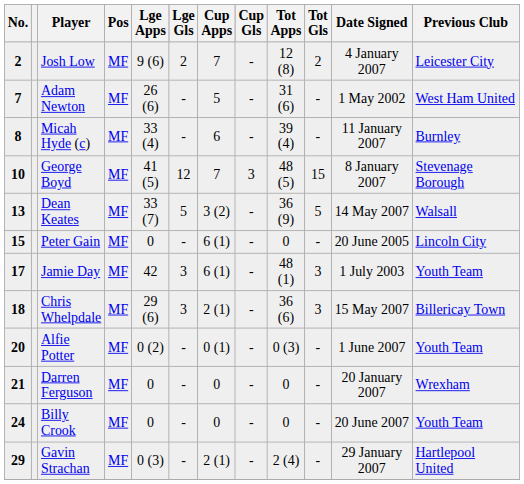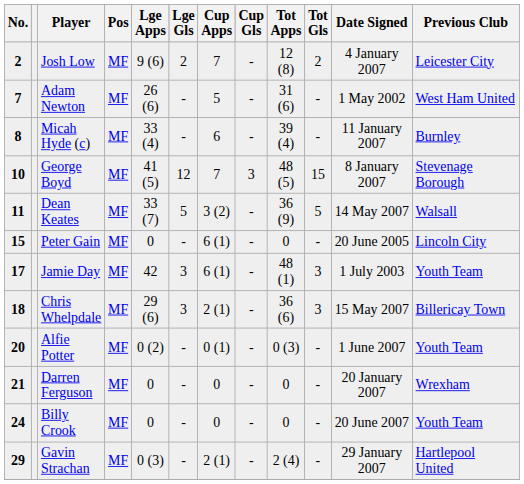 <table class="wikitable" width="95%">
 <tr bgcolor=#98285c>
 <th width=1%>No.</th>
 <th width=1%></th>
 <th !width=45%>Player</th>
 <th width=1%>Pos</th>
 <th !width=1%>Lge<br>Apps</th>
 <th width=1%>Lge<br>Gls</th>
 <th width=1%>Cup<br>Apps</th>
 <th width=1%>Cup<br>Gls</th>
 <th !width=1%>Tot<br>Apps</th>
 <th width=1%>Tot<br>Gls</th>
 <th width=19%>Date Signed</th>
 <th width=25%>Previous Club</th>
 </tr>
 <tr bgcolor=#EFEFEF>
 <td align=center><strong>2</strong></td>
 <td align=center></td>
 <td><a href='#'>Josh Low</a></td>
 <td align=center><a href='#'>MF</a></td>
 <td align=center>9 (6)</td>
 <td align=center>2</td>
 <td align=center>7</td>
 <td align=center>-</td>
 <td align=center>12 (8)</td>
 <td align=center>2</td>
 <td align=center>4 January 2007</td>
 <td><a href='#'>Leicester City</a></td>
 </tr>
 <tr bgcolor=#EFEFEF>
 <td align=center><strong>7</strong></td>
 <td align=center></td>
 <td><a href='#'>Adam Newton</a></td>
 <td align=center><a href='#'>MF</a></td>
 <td align=center>26 (6)</td>
 <td align=center>-</td>
 <td align=center>5</td>
 <td align=center>-</td>
 <td align=center>31 (6)</td>
 <td align=center>-</td>
 <td align=center>1 May 2002</td>
 <td><a href='#'>West Ham United</a></td>
 </tr>
 <tr bgcolor=#EFEFEF>
 <td align=center><strong>8</strong></td>
 <td align=center></td>
 <td><a href='#'>Micah Hyde</a> (<a href='#'>c</a>)</td>
 <td align=center><a href='#'>MF</a></td>
 <td align=center>33 (4)</td>
 <td align=center>-</td>
 <td align=center>6</td>
 <td align=center>-</td>
 <td align=center>39 (4)</td>
 <td align=center>-</td>
 <td align=center>11 January 2007</td>
 <td><a href='#'>Burnley</a></td>
 </tr>
 <tr bgcolor=#EFEFEF>
 <td align=center><strong>10</strong></td>
 <td align=center></td>
 <td><a href='#'>George Boyd</a></td>
 <td align=center><a href='#'>MF</a></td>
 <td align=center>41 (5)</td>
 <td align=center>12</td>
 <td align=center>7</td>
 <td align=center>3</td>
 <td align=center>48 (5)</td>
 <td align=center>15</td>
 <td align=center>8 January 2007</td>
 <td><a href='#'>Stevenage Borough</a></td>
 </tr>
 <tr bgcolor=#EFEFEF>
-<td align=center><strong>13</strong></td>
+<td align=center><strong>11</strong></td>
 <td align=center></td>
 <td><a href='#'>Dean Keates</a></td>
 <td align=center><a href='#'>MF</a></td>
 <td align=center>33 (7)</td>
 <td align=center>5</td>
 <td align=center>3 (2)</td>
 <td align=center>-</td>
 <td align=center>36 (9)</td>
 <td align=center>5</td>
 <td align=center>14 May 2007</td>
 <td><a href='#'>Walsall</a></td>
 </tr>
 <tr bgcolor=#EFEFEF>
 <td align=center><strong>15</strong></td>
 <td align=center></td>
 <td><a href='#'>Peter Gain</a></td>
 <td align=center><a href='#'>MF</a></td>
 <td align=center>0</td>
 <td align=center>-</td>
 <td align=center>6 (1)</td>
 <td align=center>-</td>
 <td align=center>0</td>
 <td align=center>-</td>
 <td align=center>20 June 2005</td>
 <td><a href='#'>Lincoln City</a></td>
 </tr>
 <tr bgcolor=#EFEFEF>
 <td align=center><strong>17</strong></td>
 <td align=center></td>
 <td><a href='#'>Jamie Day</a></td>
 <td align=center><a href='#'>MF</a></td>
 <td align=center>42</td>
 <td align=center>3</td>
 <td align=center>6 (1)</td>
 <td align=center>-</td>
 <td align=center>48 (1)</td>
 <td align=center>3</td>
 <td align=center>1 July 2003</td>
 <td><a href='#'>Youth Team</a></td>
 </tr>
 <tr bgcolor=#EFEFEF>
 <td align=center><strong>18</strong></td>
 <td align=center></td>
 <td><a href='#'>Chris Whelpdale</a></td>
 <td align=center><a href='#'>MF</a></td>
 <td align=center>29 (6)</td>
 <td align=center>3</td>
 <td align=center>2 (1)</td>
 <td align=center>-</td>
 <td align=center>36 (6)</td>
 <td align=center>3</td>
 <td align=center>15 May 2007</td>
 <td><a href='#'>Billericay Town</a></td>
 </tr>
 <tr bgcolor=#EFEFEF>
 <td align=center><strong>20</strong></td>
 <td align=center></td>
 <td><a href='#'>Alfie Potter</a></td>
 <td align=center><a href='#'>MF</a></td>
 <td align=center>0 (2)</td>
 <td align=center>-</td>
 <td align=center>0 (1)</td>
 <td align=center>-</td>
 <td align=center>0 (3)</td>
 <td align=center>-</td>
 <td align=center>1 June 2007</td>
 <td><a href='#'>Youth Team</a></td>
 </tr>
 <tr bgcolor=#EFEFEF>
 <td align=center><strong>21</strong></td>
 <td align=center></td>
 <td><a href='#'>Darren Ferguson</a></td>
 <td align=center><a href='#'>MF</a></td>
 <td align=center>0</td>
 <td align=center>-</td>
 <td align=center>0</td>
 <td align=center>-</td>
 <td align=center>0</td>
 <td align=center>-</td>
 <td align=center>20 January 2007</td>
 <td><a href='#'>Wrexham</a></td>
 </tr>
 <tr bgcolor=#EFEFEF>
 <td align=center><strong>24</strong></td>
 <td align=center></td>
 <td><a href='#'>Billy Crook</a></td>
 <td align=center><a href='#'>MF</a></td>
 <td align=center>0</td>
 <td align=center>-</td>
 <td align=center>0</td>
 <td align=center>-</td>
 <td align=center>0</td>
 <td align=center>-</td>
 <td align=center>20 June 2007</td>
 <td><a href='#'>Youth Team</a></td>
 </tr>
 <tr bgcolor=#EFEFEF>
 <td align=center><strong>29</strong></td>
 <td align=center></td>
 <td><a href='#'>Gavin Strachan</a></td>
 <td align=center><a href='#'>MF</a></td>
 <td align=center>0 (3)</td>
 <td align=center>-</td>
 <td align=center>2 (1)</td>
 <td align=center>-</td>
 <td align=center>2 (4)</td>
 <td align=center>-</td>
 <td align=center>29 January 2007</td>
 <td><a href='#'>Hartlepool United</a></td>
 </tr>
 <tr>
 </tr>
 </table>
